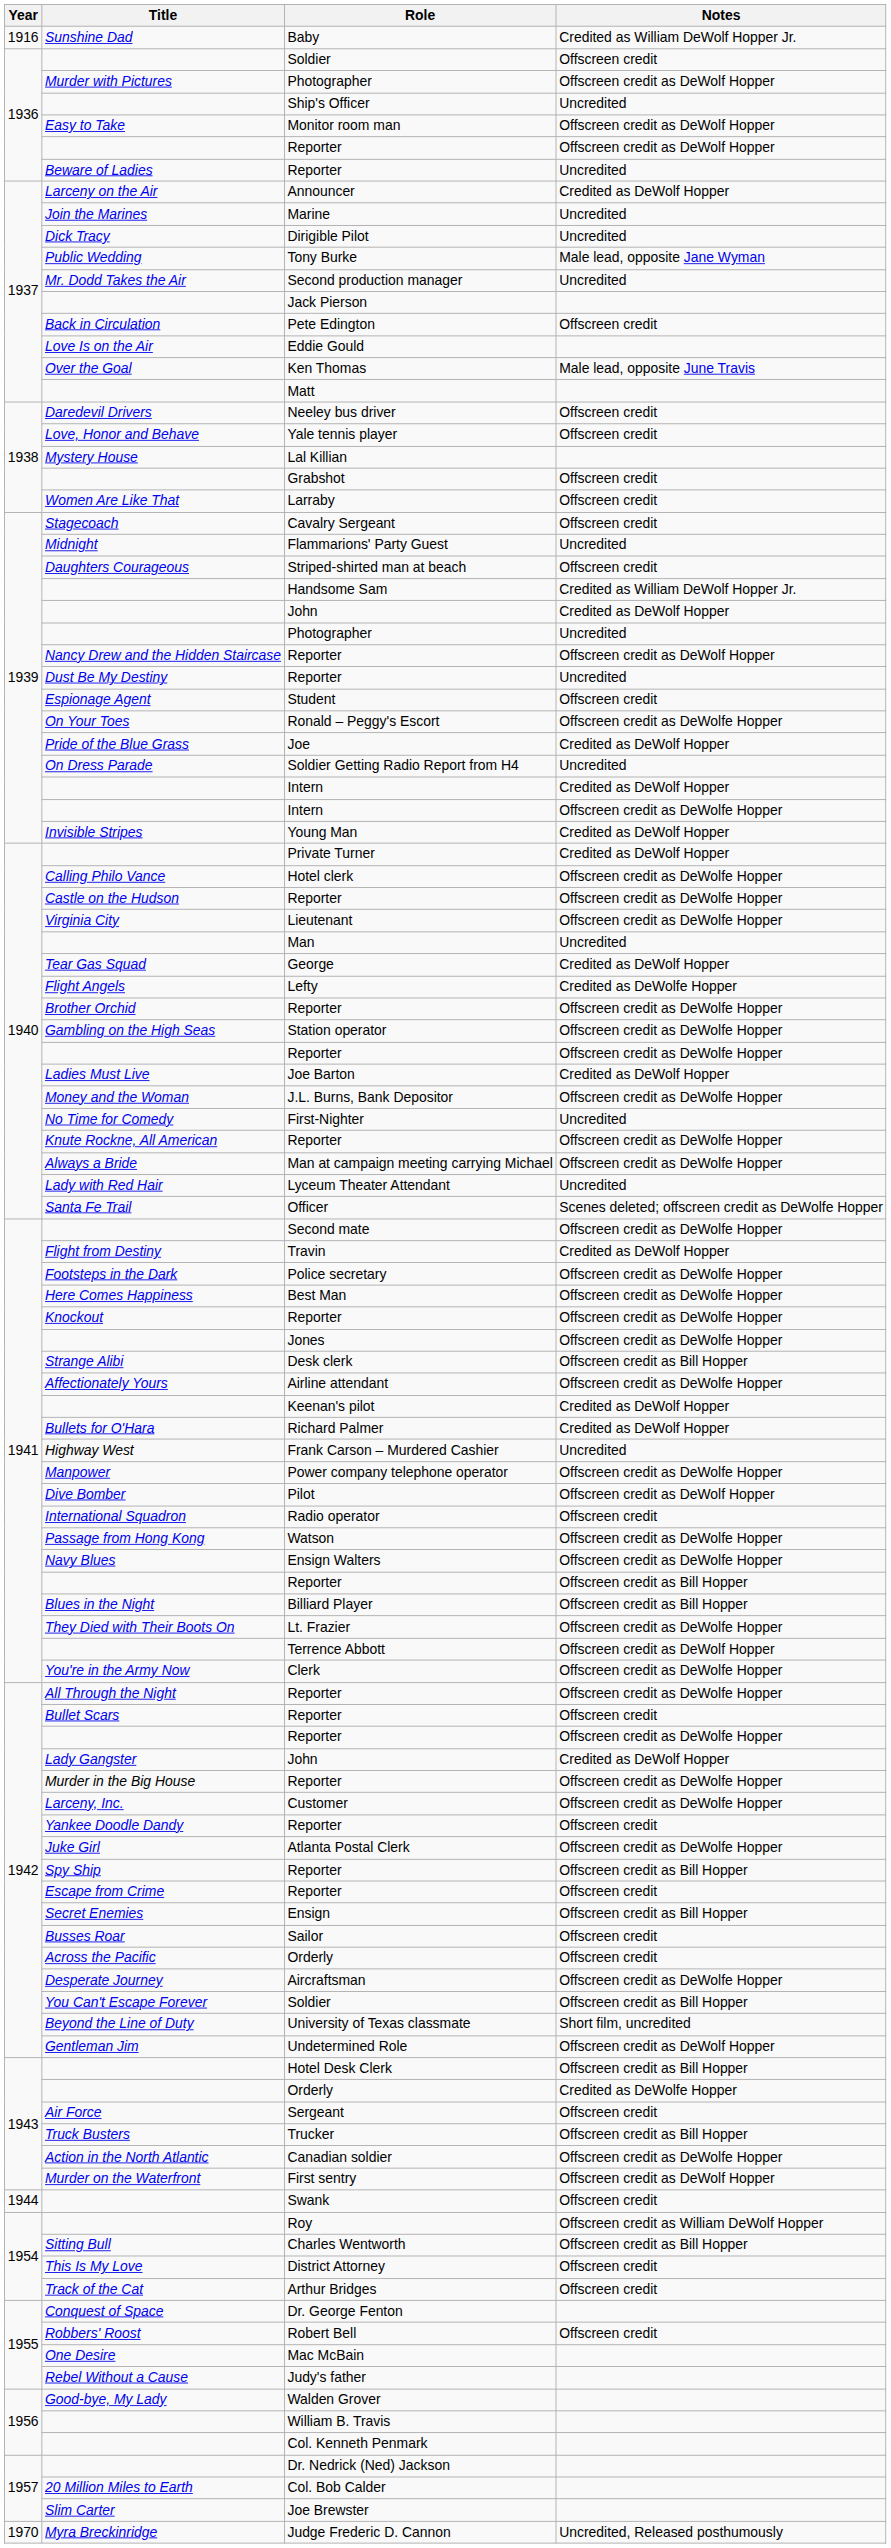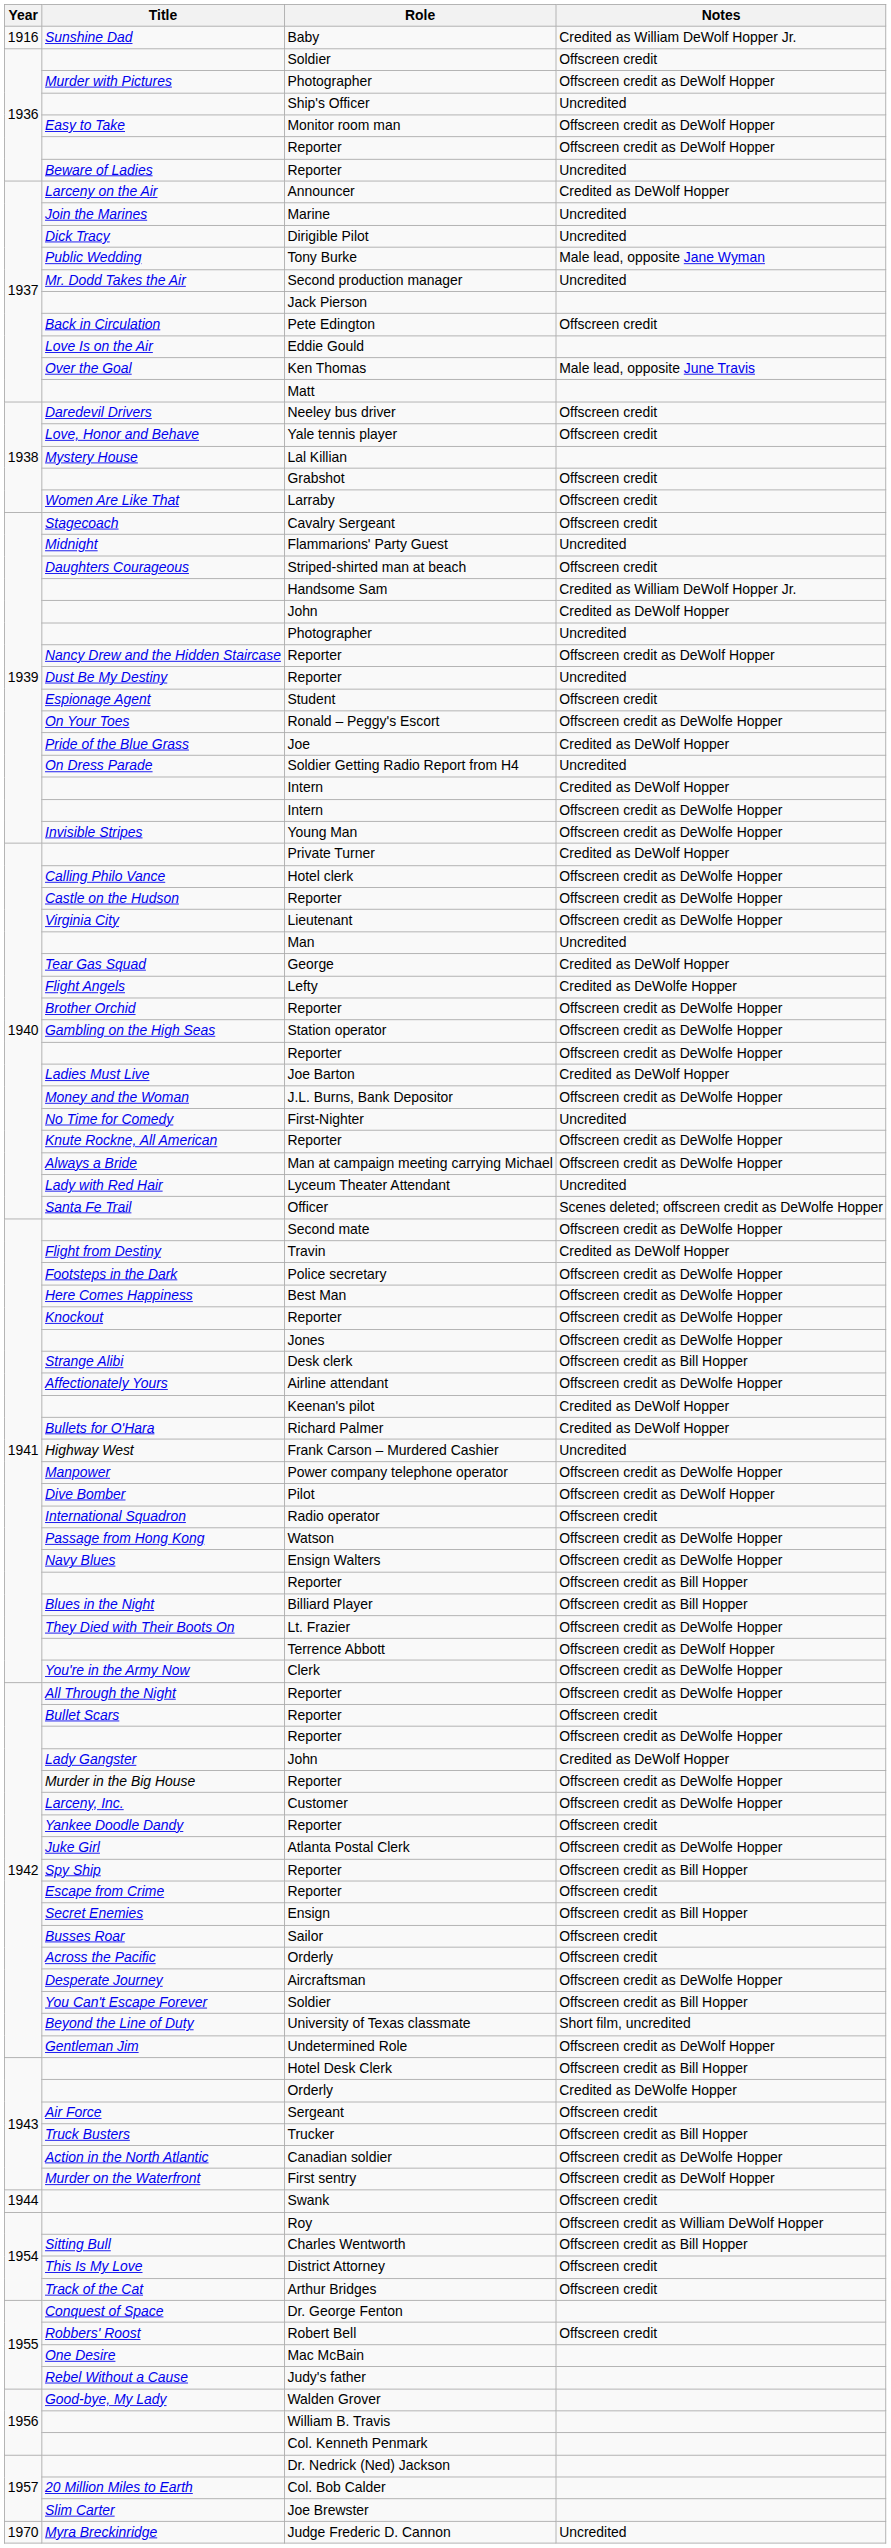 <table class="wikitable sortable">
 <tr>
 <th>Year</th>
 <th>Title</th>
 <th>Role</th>
 <th class="unsortable">Notes</th>
 </tr>
 <tr>
 <td>1916</td>
 <td><em><a href='#'>Sunshine Dad</a></em></td>
 <td>Baby</td>
 <td>Credited as William DeWolf Hopper Jr.</td>
 </tr>
 <tr>
 <td rowspan="6">1936</td>
 <td><em></em></td>
 <td>Soldier</td>
 <td>Offscreen credit</td>
 </tr>
 <tr>
 <td><em><a href='#'>Murder with Pictures</a></em></td>
 <td>Photographer</td>
 <td>Offscreen credit as DeWolf Hopper</td>
 </tr>
 <tr>
 <td><em></em></td>
 <td>Ship's Officer</td>
 <td>Uncredited</td>
 </tr>
 <tr>
 <td><em><a href='#'>Easy to Take</a></em></td>
 <td>Monitor room man</td>
 <td>Offscreen credit as DeWolf Hopper</td>
 </tr>
 <tr>
 <td><em></em></td>
 <td>Reporter</td>
 <td>Offscreen credit as DeWolf Hopper</td>
 </tr>
 <tr>
 <td><em><a href='#'>Beware of Ladies</a></em></td>
 <td>Reporter</td>
 <td>Uncredited</td>
 </tr>
 <tr>
 <td rowspan="10">1937</td>
 <td><em><a href='#'>Larceny on the Air</a></em></td>
 <td>Announcer</td>
 <td>Credited as DeWolf Hopper</td>
 </tr>
 <tr>
 <td><em><a href='#'>Join the Marines</a></em></td>
 <td>Marine</td>
 <td>Uncredited</td>
 </tr>
 <tr>
 <td><em><a href='#'>Dick Tracy</a></em></td>
 <td>Dirigible Pilot</td>
 <td>Uncredited</td>
 </tr>
 <tr>
 <td><em><a href='#'>Public Wedding</a></em></td>
 <td>Tony Burke</td>
 <td>Male lead, opposite <a href='#'>Jane Wyman</a></td>
 </tr>
 <tr>
 <td><em><a href='#'>Mr. Dodd Takes the Air</a></em></td>
 <td>Second production manager</td>
 <td>Uncredited</td>
 </tr>
 <tr>
 <td><em></em></td>
 <td>Jack Pierson</td>
 <td></td>
 </tr>
 <tr>
 <td><em><a href='#'>Back in Circulation</a></em></td>
 <td>Pete Edington</td>
 <td>Offscreen credit</td>
 </tr>
 <tr>
 <td><em><a href='#'>Love Is on the Air</a></em></td>
 <td>Eddie Gould</td>
 <td></td>
 </tr>
 <tr>
 <td><em><a href='#'>Over the Goal</a></em></td>
 <td>Ken Thomas</td>
 <td>Male lead, opposite <a href='#'>June Travis</a></td>
 </tr>
 <tr>
 <td><em></em></td>
 <td>Matt</td>
 <td></td>
 </tr>
 <tr>
 <td rowspan="5">1938</td>
 <td><em><a href='#'>Daredevil Drivers</a></em></td>
 <td>Neeley bus driver</td>
 <td>Offscreen credit </td>
 </tr>
 <tr>
 <td><em><a href='#'>Love, Honor and Behave</a></em></td>
 <td>Yale tennis player</td>
 <td>Offscreen credit </td>
 </tr>
 <tr>
 <td><em><a href='#'>Mystery House</a></em></td>
 <td>Lal Killian</td>
 <td></td>
 </tr>
 <tr>
 <td><em></em></td>
 <td>Grabshot</td>
 <td>Offscreen credit </td>
 </tr>
 <tr>
 <td><em><a href='#'>Women Are Like That</a></em></td>
 <td>Larraby</td>
 <td>Offscreen credit </td>
 </tr>
 <tr>
 <td rowspan="15">1939</td>
 <td><em><a href='#'>Stagecoach</a></em></td>
 <td>Cavalry Sergeant</td>
 <td>Offscreen credit</td>
 </tr>
 <tr>
 <td><em><a href='#'>Midnight</a></em></td>
 <td>Flammarions' Party Guest</td>
 <td>Uncredited</td>
 </tr>
 <tr>
 <td><em><a href='#'>Daughters Courageous</a></em></td>
 <td>Striped-shirted man at beach</td>
 <td>Offscreen credit</td>
 </tr>
 <tr>
 <td><em></em></td>
 <td>Handsome Sam</td>
 <td>Credited as William DeWolf Hopper Jr.</td>
 </tr>
 <tr>
 <td><em></em></td>
 <td>John</td>
 <td>Credited as DeWolf Hopper</td>
 </tr>
 <tr>
 <td><em></em></td>
 <td>Photographer</td>
 <td>Uncredited</td>
 </tr>
 <tr>
 <td><em><a href='#'>Nancy Drew and the Hidden Staircase</a></em></td>
 <td>Reporter</td>
 <td>Offscreen credit as DeWolf Hopper</td>
 </tr>
 <tr>
 <td><em><a href='#'>Dust Be My Destiny</a></em></td>
 <td>Reporter</td>
 <td>Uncredited</td>
 </tr>
 <tr>
 <td><em><a href='#'>Espionage Agent</a></em></td>
 <td>Student</td>
 <td>Offscreen credit</td>
 </tr>
 <tr>
 <td><em><a href='#'>On Your Toes</a></em></td>
 <td>Ronald – Peggy's Escort</td>
 <td>Offscreen credit as DeWolfe Hopper</td>
 </tr>
 <tr>
 <td><em><a href='#'>Pride of the Blue Grass</a></em></td>
 <td>Joe</td>
 <td>Credited as DeWolf Hopper</td>
 </tr>
 <tr>
 <td><em><a href='#'>On Dress Parade</a></em></td>
 <td>Soldier Getting Radio Report from H4</td>
 <td>Uncredited</td>
 </tr>
 <tr>
 <td><em></em></td>
 <td>Intern</td>
 <td>Credited as DeWolf Hopper</td>
 </tr>
 <tr>
 <td><em></em></td>
 <td>Intern</td>
 <td>Offscreen credit as DeWolfe Hopper</td>
 </tr>
 <tr>
 <td><em><a href='#'>Invisible Stripes</a></em></td>
 <td>Young Man</td>
-<td>Credited as DeWolf Hopper</td>
+<td>Offscreen credit as DeWolfe Hopper</td>
 </tr>
 <tr>
 <td rowspan="17">1940</td>
 <td><em></em></td>
 <td>Private Turner</td>
 <td>Credited as DeWolf Hopper</td>
 </tr>
 <tr>
 <td><em><a href='#'>Calling Philo Vance</a></em></td>
 <td>Hotel clerk</td>
 <td>Offscreen credit as DeWolfe Hopper</td>
 </tr>
 <tr>
 <td><em><a href='#'>Castle on the Hudson</a></em></td>
 <td>Reporter</td>
 <td>Offscreen credit as DeWolfe Hopper</td>
 </tr>
 <tr>
 <td><em><a href='#'>Virginia City</a></em></td>
 <td>Lieutenant</td>
 <td>Offscreen credit as DeWolfe Hopper</td>
 </tr>
 <tr>
 <td><em></em></td>
 <td>Man</td>
 <td>Uncredited</td>
 </tr>
 <tr>
 <td><em><a href='#'>Tear Gas Squad</a></em></td>
 <td>George</td>
 <td>Credited as DeWolf Hopper</td>
 </tr>
 <tr>
 <td><em><a href='#'>Flight Angels</a></em></td>
 <td>Lefty</td>
 <td>Credited as DeWolfe Hopper</td>
 </tr>
 <tr>
 <td><em><a href='#'>Brother Orchid</a></em></td>
 <td>Reporter</td>
 <td>Offscreen credit as DeWolfe Hopper</td>
 </tr>
 <tr>
 <td><em><a href='#'>Gambling on the High Seas</a></em></td>
 <td>Station operator</td>
 <td>Offscreen credit as DeWolfe Hopper</td>
 </tr>
 <tr>
 <td><em></em></td>
 <td>Reporter</td>
 <td>Offscreen credit as DeWolfe Hopper</td>
 </tr>
 <tr>
 <td><em><a href='#'>Ladies Must Live</a></em></td>
 <td>Joe Barton</td>
 <td>Credited as DeWolf Hopper</td>
 </tr>
 <tr>
 <td><em><a href='#'>Money and the Woman</a></em></td>
 <td>J.L. Burns, Bank Depositor</td>
 <td>Offscreen credit as DeWolfe Hopper</td>
 </tr>
 <tr>
 <td><em><a href='#'>No Time for Comedy</a></em></td>
 <td>First-Nighter</td>
 <td>Uncredited</td>
 </tr>
 <tr>
 <td><em><a href='#'>Knute Rockne, All American</a></em></td>
 <td>Reporter</td>
 <td>Offscreen credit as DeWolfe Hopper</td>
 </tr>
 <tr>
 <td><em><a href='#'>Always a Bride</a></em></td>
 <td>Man at campaign meeting carrying Michael</td>
 <td>Offscreen credit as DeWolfe Hopper</td>
 </tr>
 <tr>
 <td><em><a href='#'>Lady with Red Hair</a></em></td>
 <td>Lyceum Theater Attendant</td>
 <td>Uncredited</td>
 </tr>
 <tr>
 <td><em><a href='#'>Santa Fe Trail</a></em></td>
 <td>Officer</td>
 <td>Scenes deleted; offscreen credit as DeWolfe Hopper</td>
 </tr>
 <tr>
 <td rowspan="21">1941</td>
 <td><em></em></td>
 <td>Second mate</td>
 <td>Offscreen credit as DeWolfe Hopper</td>
 </tr>
 <tr>
 <td><em><a href='#'>Flight from Destiny</a></em></td>
 <td>Travin</td>
 <td>Credited as DeWolf Hopper</td>
 </tr>
 <tr>
 <td><em><a href='#'>Footsteps in the Dark</a></em></td>
 <td>Police secretary</td>
 <td>Offscreen credit as DeWolfe Hopper</td>
 </tr>
 <tr>
 <td><em><a href='#'>Here Comes Happiness</a></em></td>
 <td>Best Man</td>
 <td>Offscreen credit as DeWolfe Hopper</td>
 </tr>
 <tr>
 <td><em><a href='#'>Knockout</a></em></td>
 <td>Reporter</td>
 <td>Offscreen credit as DeWolfe Hopper</td>
 </tr>
 <tr>
 <td><em></em></td>
 <td>Jones</td>
 <td>Offscreen credit as DeWolfe Hopper</td>
 </tr>
 <tr>
 <td><em><a href='#'>Strange Alibi</a></em></td>
 <td>Desk clerk</td>
 <td>Offscreen credit as Bill Hopper</td>
 </tr>
 <tr>
 <td><em><a href='#'>Affectionately Yours</a></em></td>
 <td>Airline attendant</td>
 <td>Offscreen credit as DeWolfe Hopper</td>
 </tr>
 <tr>
 <td><em></em></td>
 <td>Keenan's pilot</td>
 <td>Credited as DeWolf Hopper</td>
 </tr>
 <tr>
 <td><em><a href='#'>Bullets for O'Hara</a></em></td>
 <td>Richard Palmer</td>
 <td>Credited as DeWolf Hopper</td>
 </tr>
 <tr>
 <td><em>Highway West</em></td>
 <td>Frank Carson – Murdered Cashier</td>
 <td>Uncredited</td>
 </tr>
 <tr>
 <td><em><a href='#'>Manpower</a></em></td>
 <td>Power company telephone operator</td>
 <td>Offscreen credit as DeWolfe Hopper</td>
 </tr>
 <tr>
 <td><em><a href='#'>Dive Bomber</a></em></td>
 <td>Pilot</td>
 <td>Offscreen credit as DeWolf Hopper</td>
 </tr>
 <tr>
 <td><em><a href='#'>International Squadron</a></em></td>
 <td>Radio operator</td>
 <td>Offscreen credit</td>
 </tr>
 <tr>
 <td><em><a href='#'>Passage from Hong Kong</a></em></td>
 <td>Watson</td>
 <td>Offscreen credit as DeWolfe Hopper</td>
 </tr>
 <tr>
 <td><em><a href='#'>Navy Blues</a></em></td>
 <td>Ensign Walters</td>
 <td>Offscreen credit as DeWolfe Hopper</td>
 </tr>
 <tr>
 <td><em></em></td>
 <td>Reporter</td>
 <td>Offscreen credit as Bill Hopper</td>
 </tr>
 <tr>
 <td><em><a href='#'>Blues in the Night</a></em></td>
 <td>Billiard Player</td>
 <td>Offscreen credit as Bill Hopper</td>
 </tr>
 <tr>
 <td><em><a href='#'>They Died with Their Boots On</a></em></td>
 <td>Lt. Frazier</td>
 <td>Offscreen credit as DeWolfe Hopper</td>
 </tr>
 <tr>
 <td><em></em></td>
 <td>Terrence Abbott</td>
 <td>Offscreen credit as DeWolf Hopper</td>
 </tr>
 <tr>
 <td><em><a href='#'>You're in the Army Now</a></em></td>
 <td>Clerk</td>
 <td>Offscreen credit as DeWolfe Hopper</td>
 </tr>
 <tr>
 <td rowspan="17">1942</td>
 <td><em><a href='#'>All Through the Night</a></em></td>
 <td>Reporter</td>
 <td>Offscreen credit as DeWolfe Hopper</td>
 </tr>
 <tr>
 <td><em><a href='#'>Bullet Scars</a></em></td>
 <td>Reporter</td>
 <td>Offscreen credit</td>
 </tr>
 <tr>
 <td><em></em></td>
 <td>Reporter</td>
 <td>Offscreen credit as DeWolfe Hopper</td>
 </tr>
 <tr>
 <td><em><a href='#'>Lady Gangster</a></em></td>
 <td>John</td>
 <td>Credited as DeWolf Hopper</td>
 </tr>
 <tr>
 <td><em>Murder in the Big House</em></td>
 <td>Reporter</td>
 <td>Offscreen credit as DeWolfe Hopper</td>
 </tr>
 <tr>
 <td><em><a href='#'>Larceny, Inc.</a></em></td>
 <td>Customer</td>
 <td>Offscreen credit as DeWolfe Hopper</td>
 </tr>
 <tr>
 <td><em><a href='#'>Yankee Doodle Dandy</a></em></td>
 <td>Reporter</td>
 <td>Offscreen credit</td>
 </tr>
 <tr>
 <td><em><a href='#'>Juke Girl</a></em></td>
 <td>Atlanta Postal Clerk</td>
 <td>Offscreen credit as DeWolfe Hopper</td>
 </tr>
 <tr>
 <td><em><a href='#'>Spy Ship</a></em></td>
 <td>Reporter</td>
 <td>Offscreen credit as Bill Hopper</td>
 </tr>
 <tr>
 <td><em><a href='#'>Escape from Crime</a></em></td>
 <td>Reporter</td>
 <td>Offscreen credit</td>
 </tr>
 <tr>
 <td><em><a href='#'>Secret Enemies</a></em></td>
 <td>Ensign</td>
 <td>Offscreen credit as Bill Hopper</td>
 </tr>
 <tr>
 <td><em><a href='#'>Busses Roar</a></em></td>
 <td>Sailor</td>
 <td>Offscreen credit</td>
 </tr>
 <tr>
 <td><em><a href='#'>Across the Pacific</a></em></td>
 <td>Orderly</td>
 <td>Offscreen credit</td>
 </tr>
 <tr>
 <td><em><a href='#'>Desperate Journey</a></em></td>
 <td>Aircraftsman</td>
 <td>Offscreen credit as DeWolfe Hopper</td>
 </tr>
 <tr>
 <td><em><a href='#'>You Can't Escape Forever</a></em></td>
 <td>Soldier</td>
 <td>Offscreen credit as Bill Hopper</td>
 </tr>
 <tr>
 <td><em><a href='#'>Beyond the Line of Duty</a></em></td>
 <td>University of Texas classmate</td>
 <td>Short film, uncredited</td>
 </tr>
 <tr>
 <td><em><a href='#'>Gentleman Jim</a></em></td>
 <td>Undetermined Role</td>
 <td>Offscreen credit as DeWolf Hopper</td>
 </tr>
 <tr>
 <td rowspan="6">1943</td>
 <td><em></em></td>
 <td>Hotel Desk Clerk</td>
 <td>Offscreen credit as Bill Hopper</td>
 </tr>
 <tr>
 <td><em></em></td>
 <td>Orderly</td>
 <td>Credited as DeWolfe Hopper</td>
 </tr>
 <tr>
 <td><em><a href='#'>Air Force</a></em></td>
 <td>Sergeant</td>
 <td>Offscreen credit</td>
 </tr>
 <tr>
 <td><em><a href='#'>Truck Busters</a></em></td>
 <td>Trucker</td>
 <td>Offscreen credit as Bill Hopper</td>
 </tr>
 <tr>
 <td><em><a href='#'>Action in the North Atlantic</a></em></td>
 <td>Canadian soldier</td>
 <td>Offscreen credit as DeWolfe Hopper</td>
 </tr>
 <tr>
 <td><em><a href='#'>Murder on the Waterfront</a></em></td>
 <td>First sentry</td>
 <td>Offscreen credit as DeWolf Hopper</td>
 </tr>
 <tr>
 <td>1944</td>
 <td><em></em></td>
 <td>Swank</td>
 <td>Offscreen credit</td>
 </tr>
 <tr>
 <td rowspan="4">1954</td>
 <td><em></em></td>
 <td>Roy</td>
 <td>Offscreen credit as William DeWolf Hopper</td>
 </tr>
 <tr>
 <td><em><a href='#'>Sitting Bull</a></em></td>
 <td>Charles Wentworth</td>
 <td>Offscreen credit as Bill Hopper</td>
 </tr>
 <tr>
 <td><em><a href='#'>This Is My Love</a></em></td>
 <td>District Attorney</td>
 <td>Offscreen credit</td>
 </tr>
 <tr>
 <td><em><a href='#'>Track of the Cat</a></em></td>
 <td>Arthur Bridges</td>
 <td>Offscreen credit</td>
 </tr>
 <tr>
 <td rowspan="4">1955</td>
 <td><em><a href='#'>Conquest of Space</a></em></td>
 <td>Dr. George Fenton</td>
 <td></td>
 </tr>
 <tr>
 <td><em><a href='#'>Robbers' Roost</a></em></td>
 <td>Robert Bell</td>
 <td>Offscreen credit</td>
 </tr>
 <tr>
 <td><em><a href='#'>One Desire</a></em></td>
 <td>Mac McBain</td>
 <td></td>
 </tr>
 <tr>
 <td><em><a href='#'>Rebel Without a Cause</a></em></td>
 <td>Judy's father</td>
 <td></td>
 </tr>
 <tr>
 <td rowspan="3">1956</td>
 <td><em><a href='#'>Good-bye, My Lady</a></em></td>
 <td>Walden Grover</td>
 <td></td>
 </tr>
 <tr>
 <td><em></em></td>
 <td>William B. Travis</td>
 <td></td>
 </tr>
 <tr>
 <td><em></em></td>
 <td>Col. Kenneth Penmark</td>
 <td></td>
 </tr>
 <tr>
 <td rowspan="3">1957</td>
 <td><em></em></td>
 <td>Dr. Nedrick (Ned) Jackson</td>
 <td></td>
 </tr>
 <tr>
 <td><em><a href='#'>20 Million Miles to Earth</a></em></td>
 <td>Col. Bob Calder</td>
 <td></td>
 </tr>
 <tr>
 <td><em><a href='#'>Slim Carter</a></em></td>
 <td>Joe Brewster</td>
 <td></td>
 </tr>
 <tr>
 <td>1970</td>
 <td><em><a href='#'>Myra Breckinridge</a></em></td>
 <td>Judge Frederic D. Cannon</td>
-<td>Uncredited, Released posthumously</td>
+<td>Uncredited</td>
 </tr>
 </table>
